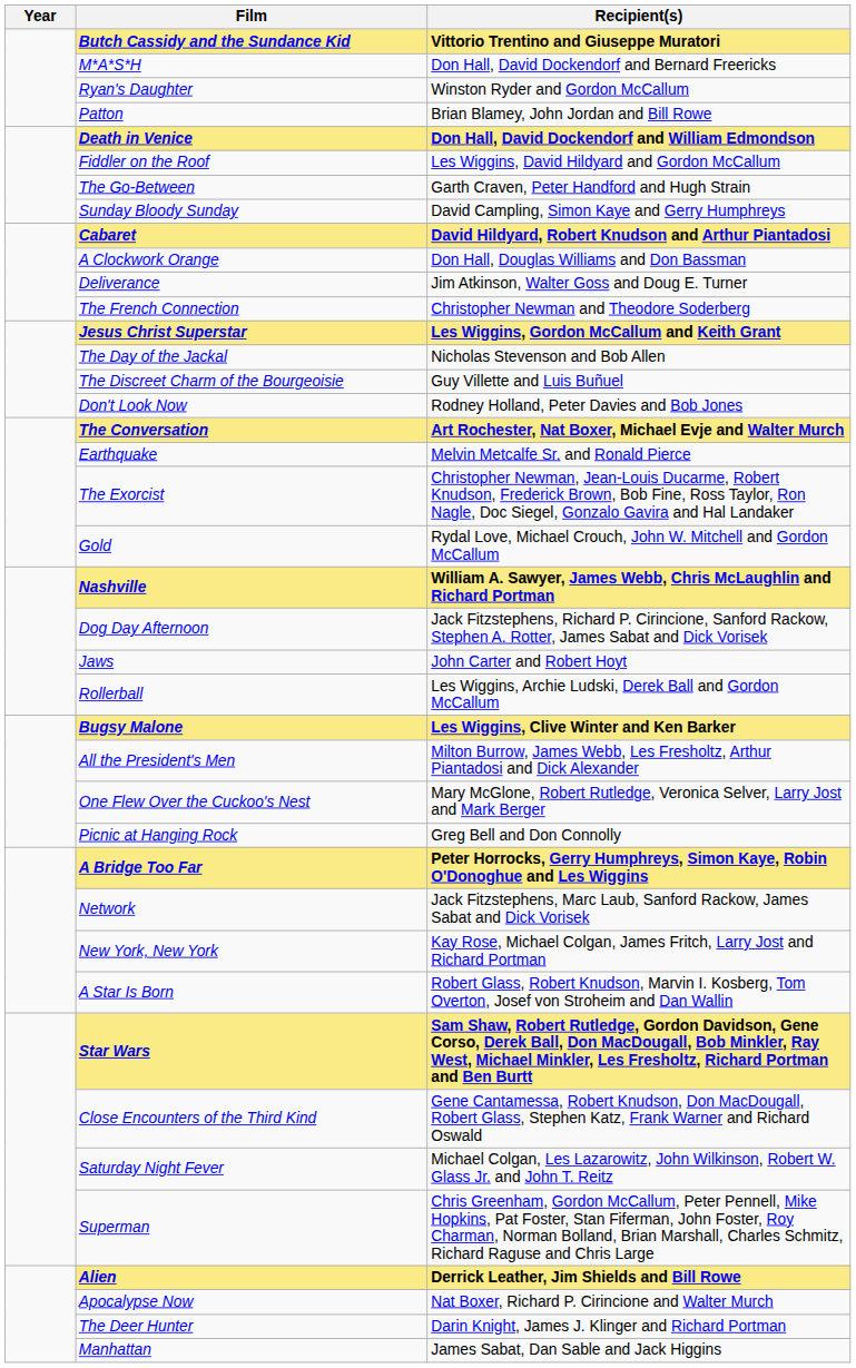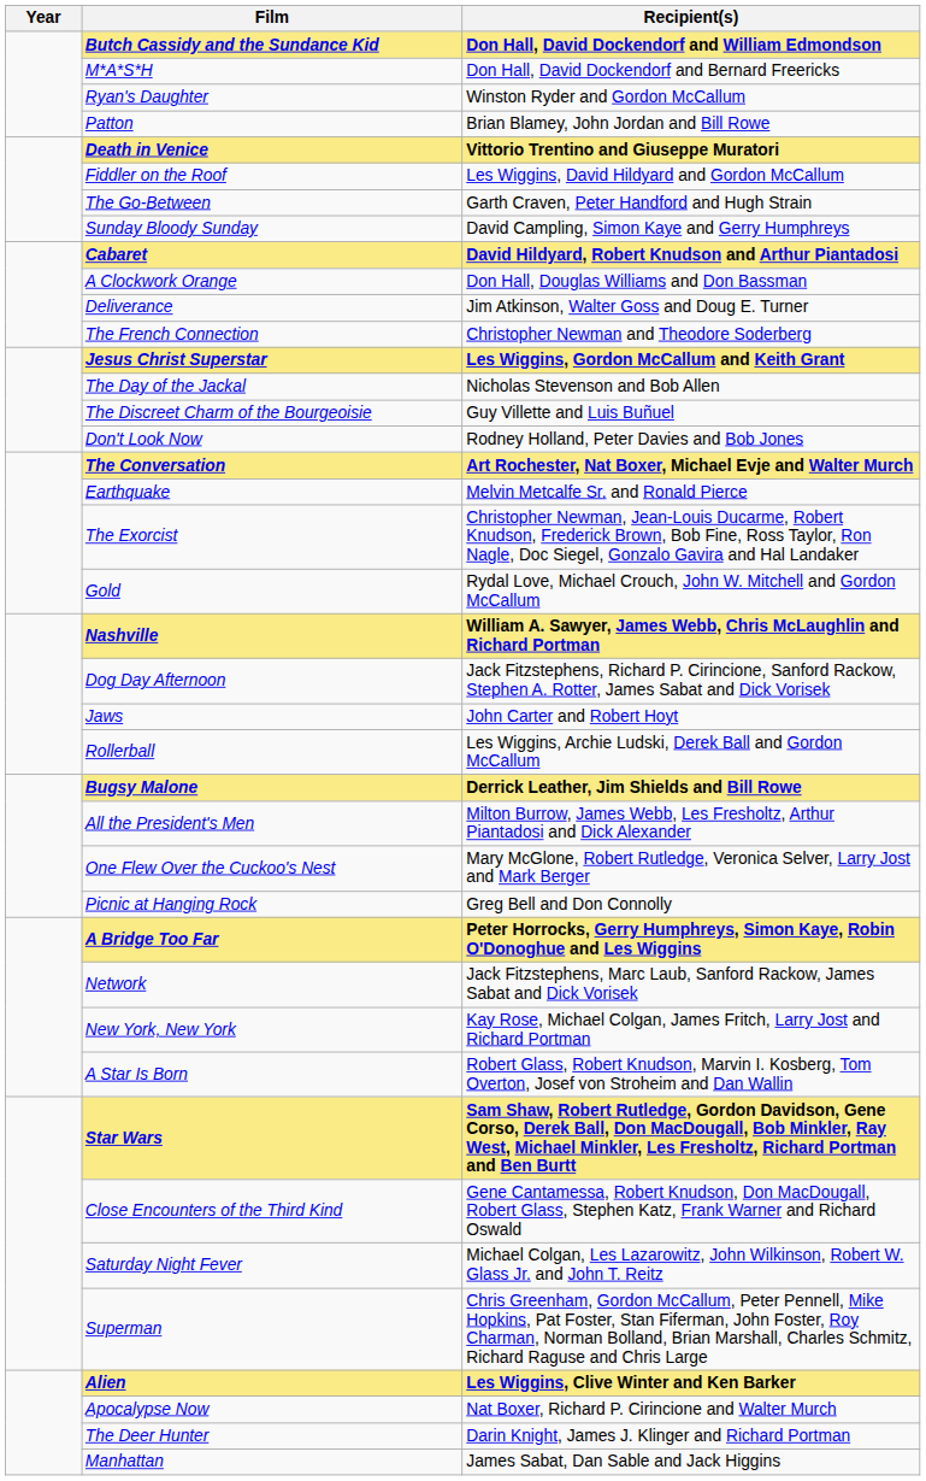 <table class="wikitable" style="width:100%;" cellpadding="5">
 <tr>
 <th style="width:5%;">Year</th>
 <th style="width:25%;">Film</th>
 <th style="width:30%;">Recipient(s)</th>
 </tr>
 <tr>
 <td rowspan="4"></td>
 <td style="background:#FAEB86"><strong><em><a href='#'>Butch Cassidy and the Sundance Kid</a></em></strong></td>
-<td style="background:#FAEB86"><strong>Vittorio Trentino and Giuseppe Muratori</strong></td>
+<td style="background:#FAEB86"><strong><a href='#'>Don Hall</a>, <a href='#'>David Dockendorf</a> and <a href='#'>William Edmondson</a></strong></td>
 </tr>
 <tr>
 <td><em><a href='#'>M*A*S*H</a></em></td>
 <td><a href='#'>Don Hall</a>, <a href='#'>David Dockendorf</a> and Bernard Freericks</td>
 </tr>
 <tr>
 <td><em><a href='#'>Ryan's Daughter</a></em></td>
 <td>Winston Ryder and <a href='#'>Gordon McCallum</a></td>
 </tr>
 <tr>
 <td><em><a href='#'>Patton</a></em></td>
 <td>Brian Blamey, John Jordan and <a href='#'>Bill Rowe</a></td>
 </tr>
 <tr>
 <td rowspan="4"></td>
 <td style="background:#FAEB86"><strong><em><a href='#'>Death in Venice</a></em></strong></td>
-<td style="background:#FAEB86"><strong><a href='#'>Don Hall</a>, <a href='#'>David Dockendorf</a> and <a href='#'>William Edmondson</a></strong></td>
+<td style="background:#FAEB86"><strong>Vittorio Trentino and Giuseppe Muratori</strong></td>
 </tr>
 <tr>
 <td><em><a href='#'>Fiddler on the Roof</a></em></td>
 <td><a href='#'>Les Wiggins</a>, <a href='#'>David Hildyard</a> and <a href='#'>Gordon McCallum</a></td>
 </tr>
 <tr>
 <td><em><a href='#'>The Go-Between</a></em></td>
 <td>Garth Craven, <a href='#'>Peter Handford</a> and Hugh Strain</td>
 </tr>
 <tr>
 <td><em><a href='#'>Sunday Bloody Sunday</a></em></td>
 <td>David Campling, <a href='#'>Simon Kaye</a> and <a href='#'>Gerry Humphreys</a></td>
 </tr>
 <tr>
 <td rowspan="4"></td>
 <td style="background:#FAEB86"><strong><em><a href='#'>Cabaret</a></em></strong></td>
 <td style="background:#FAEB86"><strong><a href='#'>David Hildyard</a>, <a href='#'>Robert Knudson</a> and <a href='#'>Arthur Piantadosi</a></strong></td>
 </tr>
 <tr>
 <td><em><a href='#'>A Clockwork Orange</a></em></td>
 <td><a href='#'>Don Hall</a>, <a href='#'>Douglas Williams</a> and <a href='#'>Don Bassman</a></td>
 </tr>
 <tr>
 <td><em><a href='#'>Deliverance</a></em></td>
 <td>Jim Atkinson, <a href='#'>Walter Goss</a> and Doug E. Turner</td>
 </tr>
 <tr>
 <td><em><a href='#'>The French Connection</a></em></td>
 <td><a href='#'>Christopher Newman</a> and <a href='#'>Theodore Soderberg</a></td>
 </tr>
 <tr>
 <td rowspan="4"></td>
 <td style="background:#FAEB86"><strong><em><a href='#'>Jesus Christ Superstar</a></em></strong></td>
 <td style="background:#FAEB86"><strong><a href='#'>Les Wiggins</a>, <a href='#'>Gordon McCallum</a> and <a href='#'>Keith Grant</a></strong></td>
 </tr>
 <tr>
 <td><em><a href='#'>The Day of the Jackal</a></em></td>
 <td>Nicholas Stevenson and Bob Allen</td>
 </tr>
 <tr>
 <td><em><a href='#'>The Discreet Charm of the Bourgeoisie</a></em></td>
 <td>Guy Villette and <a href='#'>Luis Buñuel</a></td>
 </tr>
 <tr>
 <td><em><a href='#'>Don't Look Now</a></em></td>
 <td>Rodney Holland, Peter Davies and <a href='#'>Bob Jones</a></td>
 </tr>
 <tr>
 <td rowspan="4"></td>
 <td style="background:#FAEB86"><strong><em><a href='#'>The Conversation</a></em></strong></td>
 <td style="background:#FAEB86"><strong><a href='#'>Art Rochester</a>, <a href='#'>Nat Boxer</a>, Michael Evje and <a href='#'>Walter Murch</a></strong></td>
 </tr>
 <tr>
 <td><em><a href='#'>Earthquake</a></em></td>
 <td><a href='#'>Melvin Metcalfe Sr.</a> and <a href='#'>Ronald Pierce</a></td>
 </tr>
 <tr>
 <td><em><a href='#'>The Exorcist</a></em></td>
 <td><a href='#'>Christopher Newman</a>, <a href='#'>Jean-Louis Ducarme</a>, <a href='#'>Robert Knudson</a>, <a href='#'>Frederick Brown</a>, Bob Fine, Ross Taylor, <a href='#'>Ron Nagle</a>, Doc Siegel, <a href='#'>Gonzalo Gavira</a> and Hal Landaker</td>
 </tr>
 <tr>
 <td><em><a href='#'>Gold</a></em></td>
 <td>Rydal Love, Michael Crouch, <a href='#'>John W. Mitchell</a> and <a href='#'>Gordon McCallum</a></td>
 </tr>
 <tr>
 <td rowspan="4"></td>
 <td style="background:#FAEB86"><strong><em><a href='#'>Nashville</a></em></strong></td>
 <td style="background:#FAEB86"><strong>William A. Sawyer, <a href='#'>James Webb</a>, <a href='#'>Chris McLaughlin</a> and <a href='#'>Richard Portman</a></strong></td>
 </tr>
 <tr>
 <td><em><a href='#'>Dog Day Afternoon</a></em></td>
 <td>Jack Fitzstephens, Richard P. Cirincione, Sanford Rackow, <a href='#'>Stephen A. Rotter</a>, James Sabat and <a href='#'>Dick Vorisek</a></td>
 </tr>
 <tr>
 <td><em><a href='#'>Jaws</a></em></td>
 <td><a href='#'>John Carter</a> and <a href='#'>Robert Hoyt</a></td>
 </tr>
 <tr>
 <td><em><a href='#'>Rollerball</a></em></td>
 <td>Les Wiggins, Archie Ludski, <a href='#'>Derek Ball</a> and <a href='#'>Gordon McCallum</a></td>
 </tr>
 <tr>
 <td rowspan="4"></td>
 <td style="background:#FAEB86"><strong><em><a href='#'>Bugsy Malone</a></em></strong></td>
-<td style="background:#FAEB86"><strong><a href='#'>Les Wiggins</a>, Clive Winter and Ken Barker</strong></td>
+<td style="background:#FAEB86"><strong>Derrick Leather, Jim Shields and <a href='#'>Bill Rowe</a></strong></td>
 </tr>
 <tr>
 <td><em><a href='#'>All the President's Men</a></em></td>
 <td><a href='#'>Milton Burrow</a>, <a href='#'>James Webb</a>, <a href='#'>Les Fresholtz</a>, <a href='#'>Arthur Piantadosi</a> and <a href='#'>Dick Alexander</a></td>
 </tr>
 <tr>
 <td><em><a href='#'>One Flew Over the Cuckoo's Nest</a></em></td>
 <td>Mary McGlone, <a href='#'>Robert Rutledge</a>, Veronica Selver, <a href='#'>Larry Jost</a> and <a href='#'>Mark Berger</a></td>
 </tr>
 <tr>
 <td><em><a href='#'>Picnic at Hanging Rock</a></em></td>
 <td>Greg Bell and Don Connolly</td>
 </tr>
 <tr>
 <td rowspan="4"></td>
 <td style="background:#FAEB86"><strong><em><a href='#'>A Bridge Too Far</a></em></strong></td>
 <td style="background:#FAEB86"><strong>Peter Horrocks, <a href='#'>Gerry Humphreys</a>, <a href='#'>Simon Kaye</a>, <a href='#'>Robin O'Donoghue</a> and <a href='#'>Les Wiggins</a></strong></td>
 </tr>
 <tr>
 <td><em><a href='#'>Network</a></em></td>
 <td>Jack Fitzstephens, Marc Laub, Sanford Rackow, James Sabat and <a href='#'>Dick Vorisek</a></td>
 </tr>
 <tr>
 <td><em><a href='#'>New York, New York</a></em></td>
 <td><a href='#'>Kay Rose</a>, Michael Colgan, James Fritch, <a href='#'>Larry Jost</a> and <a href='#'>Richard Portman</a></td>
 </tr>
 <tr>
 <td><em><a href='#'>A Star Is Born</a></em></td>
 <td><a href='#'>Robert Glass</a>, <a href='#'>Robert Knudson</a>, Marvin I. Kosberg, <a href='#'>Tom Overton</a>, Josef von Stroheim and <a href='#'>Dan Wallin</a></td>
 </tr>
 <tr>
 <td rowspan="4"></td>
 <td style="background:#FAEB86"><strong><em><a href='#'>Star Wars</a></em></strong></td>
 <td style="background:#FAEB86"><strong><a href='#'>Sam Shaw</a>, <a href='#'>Robert Rutledge</a>, Gordon Davidson, Gene Corso, <a href='#'>Derek Ball</a>, <a href='#'>Don MacDougall</a>, <a href='#'>Bob Minkler</a>, <a href='#'>Ray West</a>, <a href='#'>Michael Minkler</a>, <a href='#'>Les Fresholtz</a>, <a href='#'>Richard Portman</a> and <a href='#'>Ben Burtt</a></strong></td>
 </tr>
 <tr>
 <td><em><a href='#'>Close Encounters of the Third Kind</a></em></td>
 <td><a href='#'>Gene Cantamessa</a>, <a href='#'>Robert Knudson</a>, <a href='#'>Don MacDougall</a>, <a href='#'>Robert Glass</a>, Stephen Katz, <a href='#'>Frank Warner</a> and Richard Oswald</td>
 </tr>
 <tr>
 <td><em><a href='#'>Saturday Night Fever</a></em></td>
 <td>Michael Colgan, <a href='#'>Les Lazarowitz</a>, <a href='#'>John Wilkinson</a>, <a href='#'>Robert W. Glass Jr.</a> and <a href='#'>John T. Reitz</a></td>
 </tr>
 <tr>
 <td><em><a href='#'>Superman</a></em></td>
 <td><a href='#'>Chris Greenham</a>, <a href='#'>Gordon McCallum</a>, Peter Pennell, <a href='#'>Mike Hopkins</a>, Pat Foster, Stan Fiferman, John Foster, <a href='#'>Roy Charman</a>, Norman Bolland, Brian Marshall, Charles Schmitz, Richard Raguse and Chris Large</td>
 </tr>
 <tr>
 <td rowspan="4"></td>
 <td style="background:#FAEB86"><strong><em><a href='#'>Alien</a></em></strong></td>
-<td style="background:#FAEB86"><strong>Derrick Leather, Jim Shields and <a href='#'>Bill Rowe</a></strong></td>
+<td style="background:#FAEB86"><strong><a href='#'>Les Wiggins</a>, Clive Winter and Ken Barker</strong></td>
 </tr>
 <tr>
 <td><em><a href='#'>Apocalypse Now</a></em></td>
 <td><a href='#'>Nat Boxer</a>, Richard P. Cirincione and <a href='#'>Walter Murch</a></td>
 </tr>
 <tr>
 <td><em><a href='#'>The Deer Hunter</a></em></td>
 <td><a href='#'>Darin Knight</a>, James J. Klinger and <a href='#'>Richard Portman</a></td>
 </tr>
 <tr>
 <td><em><a href='#'>Manhattan</a></em></td>
 <td>James Sabat, Dan Sable and Jack Higgins</td>
 </tr>
 </table>
